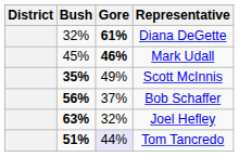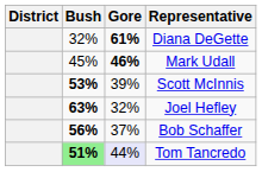 <table class=wikitable>
 <tr>
 <th>District</th>
 <th>Bush</th>
 <th>Gore</th>
 <th>Representative</th>
 </tr>
 <tr align=center>
 <th></th>
 <td>32%</td>
 <td><strong>61%</strong></td>
 <td><a href='#'>Diana DeGette</a></td>
 </tr>
 <tr align=center>
 <th></th>
 <td>45%</td>
 <td><strong>46%</strong></td>
 <td><a href='#'>Mark Udall</a></td>
 </tr>
 <tr align=center>
 <th></th>
-<td><strong>35%</strong></td>
-<td>49%</td>
+<td><strong>53%</strong></td>
+<td>39%</td>
 <td><a href='#'>Scott McInnis</a></td>
+</tr>
+<tr align=center>
+<th></th>
+<td><strong>63%</strong></td>
+<td>32%</td>
+<td><a href='#'>Joel Hefley</a></td>
 </tr>
 <tr align=center>
 <th></th>
 <td><strong>56%</strong></td>
 <td>37%</td>
 <td><a href='#'>Bob Schaffer</a></td>
 </tr>
 <tr align=center>
 <th></th>
-<td><strong>63%</strong></td>
-<td>32%</td>
-<td><a href='#'>Joel Hefley</a></td>
-</tr>
-<tr align=center>
-<th></th>
-<td><strong>51%</strong></td>
+<td style="background: lightgreen;"><strong>51%</strong></td>
 <td style="background: lavender;">44%</td>
 <td><a href='#'>Tom Tancredo</a></td>
 </tr>
 </table>
